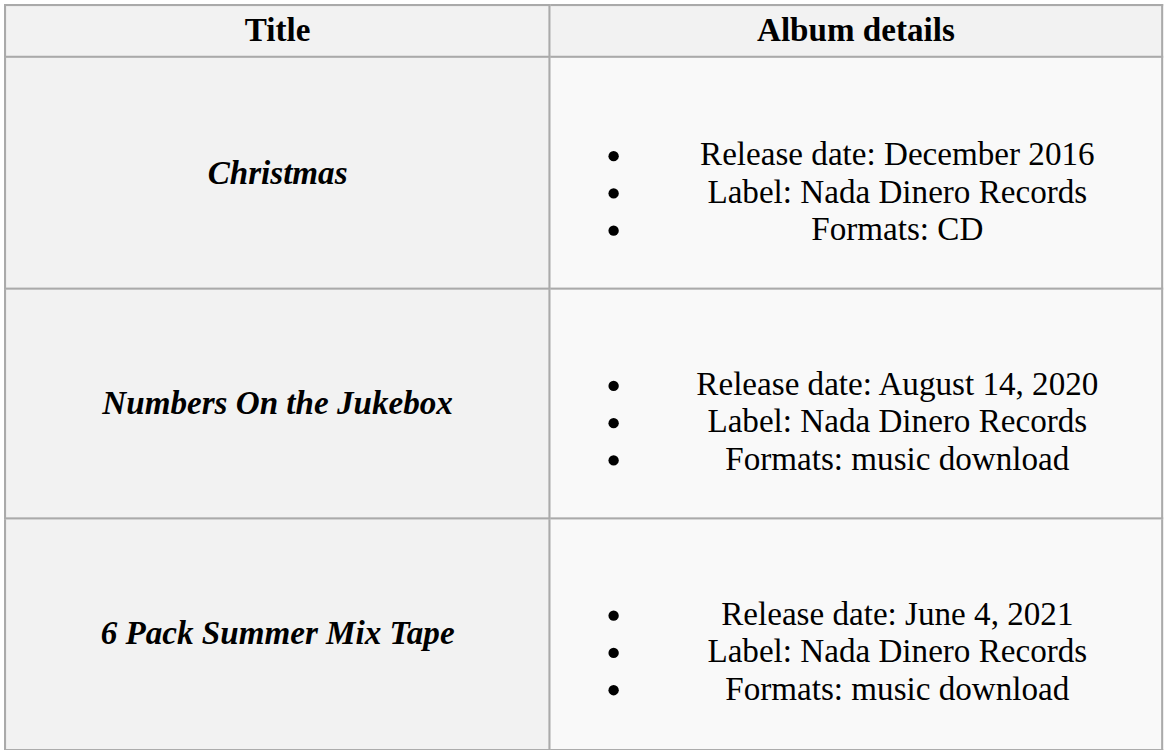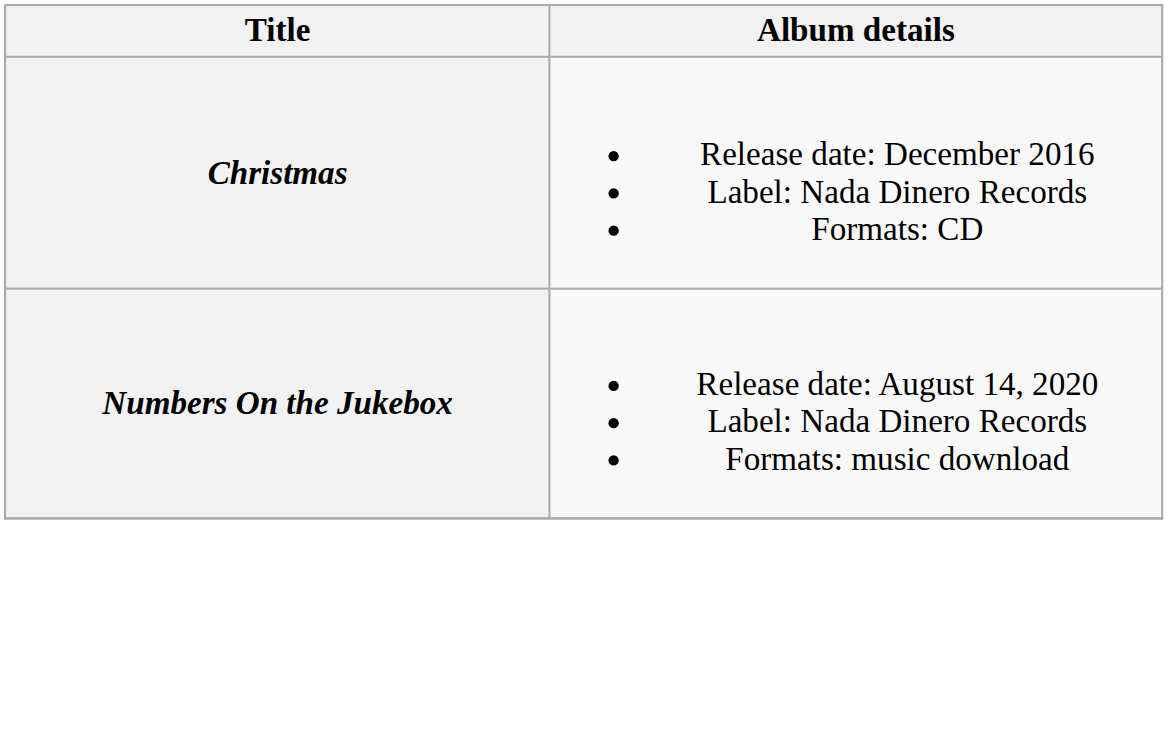 <table class="wikitable plainrowheaders" style="text-align:center;">
 <tr>
 <th style="width:16em;">Title</th>
 <th style="width:18em;">Album details</th>
 </tr>
 <tr>
 <th scope="row"><em>Christmas</em></th>
 <td><br><ul><li>Release date: December 2016</li><li>Label: Nada Dinero Records</li><li>Formats: CD</li></ul></td>
 </tr>
 <tr>
 <th scope="row"><em>Numbers On the Jukebox</em></th>
 <td><br><ul><li>Release date: August 14, 2020</li><li>Label: Nada Dinero Records</li><li>Formats: music download</li></ul></td>
 </tr>
 <tr>
-<th scope="row"><em>6 Pack Summer Mix Tape</em></th>
-<td><br><ul><li>Release date: June 4, 2021</li><li>Label: Nada Dinero Records</li><li>Formats: music download</li></ul></td>
-</tr>
-<tr>
 </tr>
 </table>
